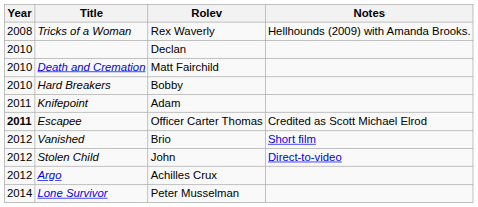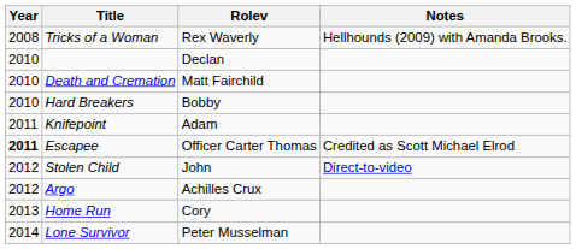 <table class = "wikitable sortable">
 <tr>
 <th>Year</th>
 <th>Title</th>
 <th>Rolev</th>
 <th class = "unsortable">Notes</th>
 </tr>
 <tr>
 <td>2008</td>
 <td><em>Tricks of a Woman</em></td>
 <td>Rex Waverly</td>
 <td>Hellhounds (2009) with Amanda Brooks.</td>
 </tr>
 <tr>
 <td>2010</td>
 <td><em></em></td>
 <td>Declan</td>
 <td></td>
 </tr>
 <tr>
 <td>2010</td>
 <td><em><a href='#'>Death and Cremation</a></em></td>
 <td>Matt Fairchild</td>
 <td></td>
 </tr>
 <tr>
 <td>2010</td>
 <td><em>Hard Breakers</em></td>
 <td>Bobby</td>
 <td></td>
 </tr>
 <tr>
 <td>2011</td>
 <td><em>Knifepoint</em></td>
 <td>Adam</td>
 <td></td>
 </tr>
 <tr>
 <td><strong>2011</strong></td>
 <td><em>Escapee</em></td>
 <td>Officer Carter Thomas</td>
 <td>Credited as Scott Michael Elrod</td>
 </tr>
 <tr>
 <td>2012</td>
-<td><em>Vanished</em></td>
-<td>Brio</td>
-<td><a href='#'>Short film</a></td>
-</tr>
-<tr>
-<td>2012</td>
 <td><em>Stolen Child</em></td>
 <td>John</td>
 <td><a href='#'>Direct-to-video</a></td>
 </tr>
 <tr>
 <td>2012</td>
 <td><em><a href='#'>Argo</a></em></td>
 <td>Achilles Crux</td>
 <td></td>
 </tr>
 <tr>
+<td>2013</td>
+<td><em><a href='#'>Home Run</a></em></td>
+<td>Cory</td>
+<td></td>
+</tr>
+<tr>
 <td>2014</td>
 <td><em><a href='#'>Lone Survivor</a></em></td>
 <td>Peter Musselman</td>
 <td></td>
 </tr>
 </table>
